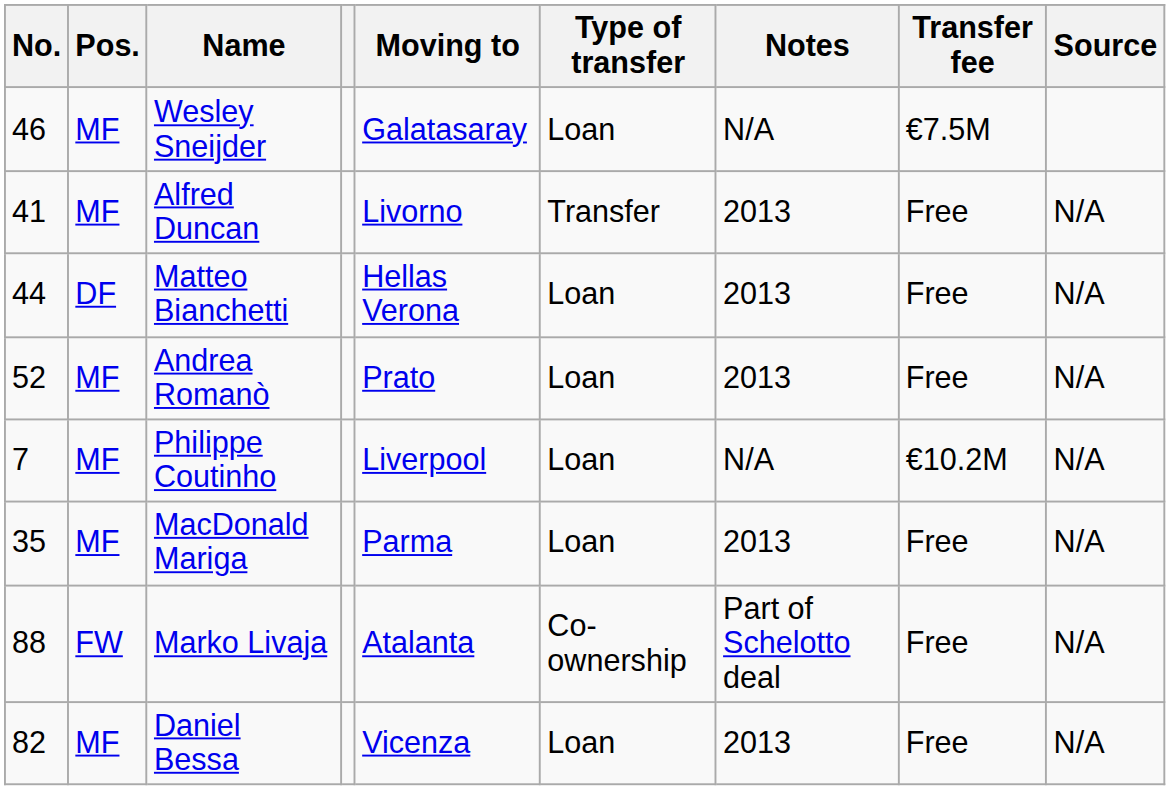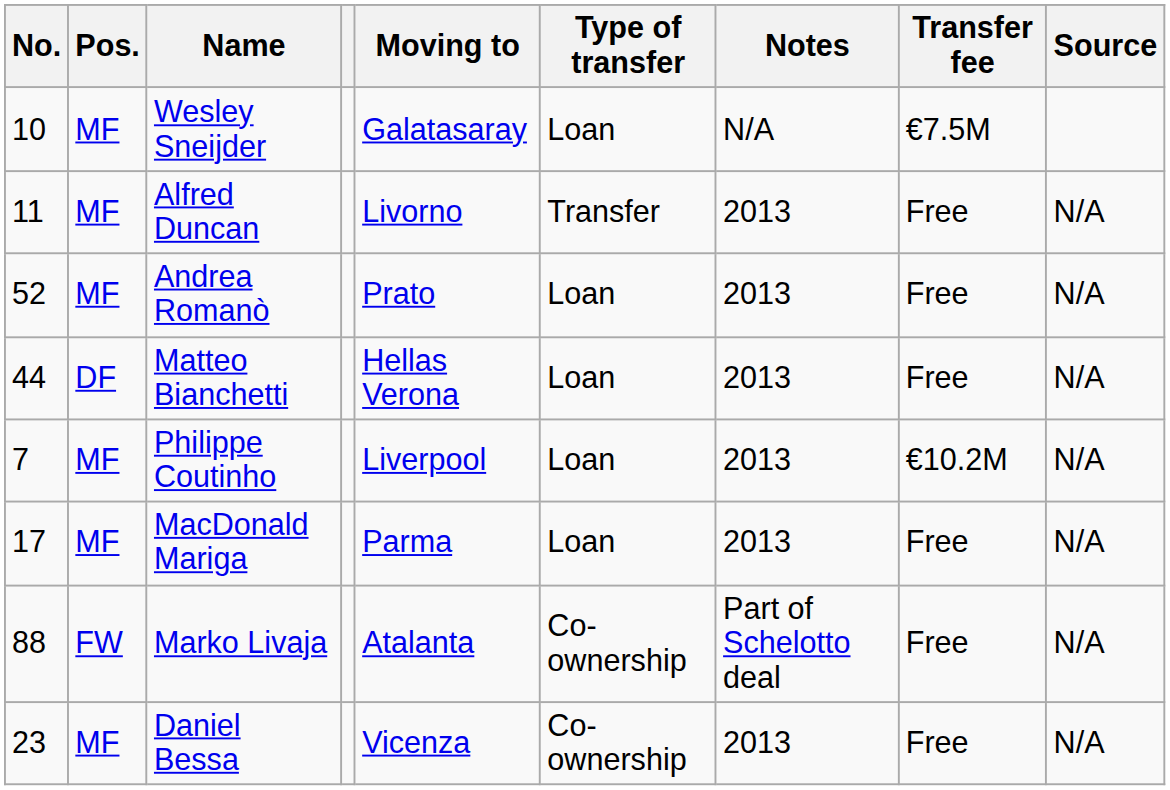 <table class="wikitable sortable">
 <tr>
 <th>No.</th>
 <th>Pos.</th>
 <th>Name</th>
 <th></th>
 <th>Moving to</th>
 <th>Type of transfer</th>
 <th>Notes</th>
 <th>Transfer fee</th>
 <th>Source</th>
 </tr>
 <tr>
-<td>46</td>
+<td>10</td>
 <td><a href='#'>MF</a></td>
 <td> <a href='#'>Wesley Sneijder</a></td>
 <td></td>
 <td> <a href='#'>Galatasaray</a></td>
 <td>Loan</td>
 <td>N/A</td>
 <td>€7.5M</td>
 <td></td>
 </tr>
 <tr>
-<td>41</td>
+<td>11</td>
 <td><a href='#'>MF</a></td>
 <td> <a href='#'>Alfred Duncan</a></td>
 <td></td>
 <td> <a href='#'>Livorno</a></td>
 <td>Transfer</td>
+<td>2013</td>
+<td>Free</td>
+<td>N/A</td>
+</tr>
+<tr>
+<td>52</td>
+<td><a href='#'>MF</a></td>
+<td> <a href='#'>Andrea Romanò</a></td>
+<td></td>
+<td> <a href='#'>Prato</a></td>
+<td>Loan</td>
 <td>2013</td>
 <td>Free</td>
 <td>N/A</td>
 </tr>
 <tr>
 <td>44</td>
 <td><a href='#'>DF</a></td>
 <td> <a href='#'>Matteo Bianchetti</a></td>
 <td></td>
 <td> <a href='#'>Hellas Verona</a></td>
 <td>Loan</td>
 <td>2013</td>
 <td>Free</td>
 <td>N/A</td>
 </tr>
 <tr>
-<td>52</td>
-<td><a href='#'>MF</a></td>
-<td> <a href='#'>Andrea Romanò</a></td>
-<td></td>
-<td> <a href='#'>Prato</a></td>
-<td>Loan</td>
-<td>2013</td>
-<td>Free</td>
-<td>N/A</td>
-</tr>
-<tr>
 <td>7</td>
 <td><a href='#'>MF</a></td>
 <td> <a href='#'>Philippe Coutinho</a></td>
 <td></td>
 <td> <a href='#'>Liverpool</a></td>
 <td>Loan</td>
-<td>N/A</td>
+<td>2013</td>
 <td>€10.2M</td>
 <td>N/A</td>
 </tr>
 <tr>
-<td>35</td>
+<td>17</td>
 <td><a href='#'>MF</a></td>
 <td> <a href='#'>MacDonald Mariga</a></td>
 <td></td>
 <td> <a href='#'>Parma</a></td>
 <td>Loan</td>
 <td>2013</td>
 <td>Free</td>
 <td>N/A</td>
 </tr>
 <tr>
 <td>88</td>
 <td><a href='#'>FW</a></td>
 <td> <a href='#'>Marko Livaja</a></td>
 <td></td>
 <td> <a href='#'>Atalanta</a></td>
 <td>Co-ownership</td>
 <td>Part of <a href='#'>Schelotto</a> deal</td>
 <td>Free</td>
 <td>N/A</td>
 </tr>
 <tr>
-<td>82</td>
+<td>23</td>
 <td><a href='#'>MF</a></td>
 <td> <a href='#'>Daniel Bessa</a></td>
 <td></td>
 <td> <a href='#'>Vicenza</a></td>
-<td>Loan</td>
+<td>Co-ownership</td>
 <td>2013</td>
 <td>Free</td>
 <td>N/A</td>
 </tr>
 </table>
